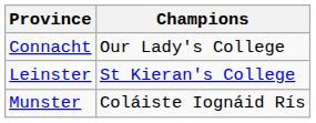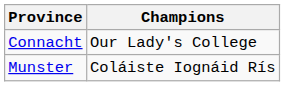 <table class="wikitable">
 <tr>
 <th>Province</th>
 <th>Champions</th>
 </tr>
 <tr>
 <td><a href='#'>Connacht</a></td>
 <td>Our Lady's College</td>
 </tr>
 <tr>
-<td><a href='#'>Leinster</a></td>
-<td><a href='#'>St Kieran's College</a></td>
-</tr>
-<tr>
 <td><a href='#'>Munster</a></td>
 <td>Coláiste Iognáid Rís</td>
 </tr>
 </table>
